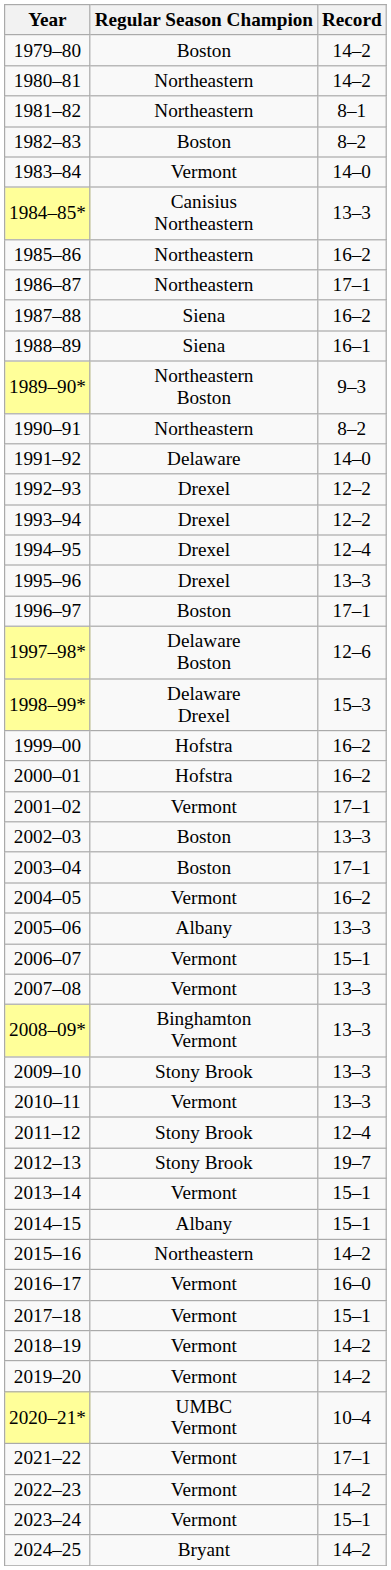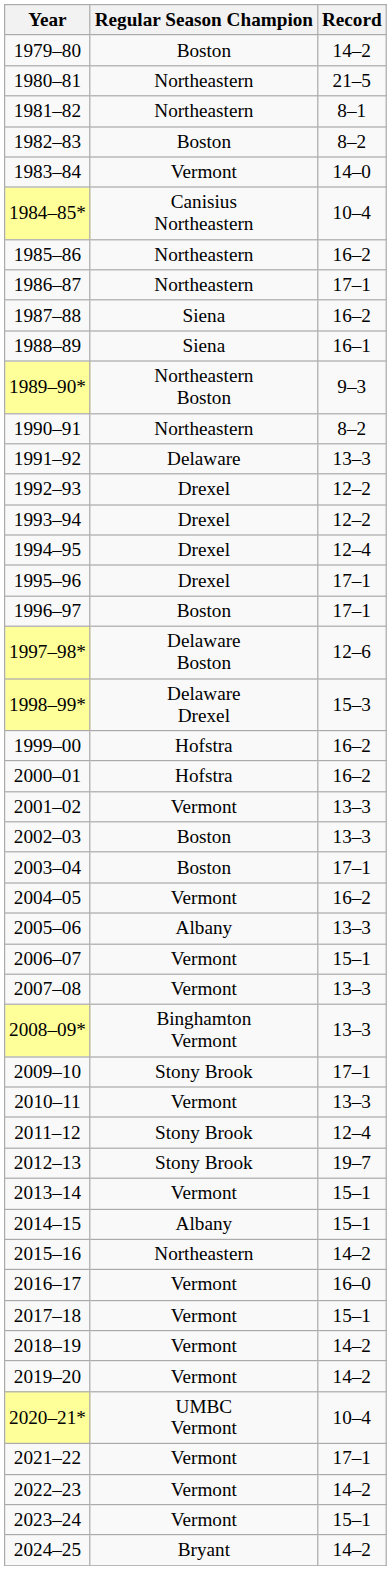 <table class="wikitable sortable" style="text-align: center">
 <tr>
 <th>Year</th>
 <th>Regular Season Champion</th>
 <th>Record</th>
 </tr>
 <tr>
 <td>1979–80</td>
 <td>Boston</td>
 <td>14–2</td>
 </tr>
 <tr>
 <td>1980–81</td>
 <td>Northeastern</td>
-<td>14–2</td>
+<td>21–5</td>
 </tr>
 <tr>
 <td>1981–82</td>
 <td>Northeastern</td>
 <td>8–1</td>
 </tr>
 <tr>
 <td>1982–83</td>
 <td>Boston</td>
 <td>8–2</td>
 </tr>
 <tr>
 <td>1983–84</td>
 <td>Vermont</td>
 <td>14–0</td>
 </tr>
 <tr>
 <td style="background:#ff9;">1984–85*</td>
 <td>Canisius<br>Northeastern</td>
-<td>13–3</td>
+<td>10–4</td>
 </tr>
 <tr>
 <td>1985–86</td>
 <td>Northeastern</td>
 <td>16–2</td>
 </tr>
 <tr>
 <td>1986–87</td>
 <td>Northeastern</td>
 <td>17–1</td>
 </tr>
 <tr>
 <td>1987–88</td>
 <td>Siena</td>
 <td>16–2</td>
 </tr>
 <tr>
 <td>1988–89</td>
 <td>Siena</td>
 <td>16–1</td>
 </tr>
 <tr>
 <td style="background:#ff9;">1989–90*</td>
 <td>Northeastern<br>Boston</td>
 <td>9–3</td>
 </tr>
 <tr>
 <td>1990–91</td>
 <td>Northeastern</td>
 <td>8–2</td>
 </tr>
 <tr>
 <td>1991–92</td>
 <td>Delaware</td>
-<td>14–0</td>
+<td>13–3</td>
 </tr>
 <tr>
 <td>1992–93</td>
 <td>Drexel</td>
 <td>12–2</td>
 </tr>
 <tr>
 <td>1993–94</td>
 <td>Drexel</td>
 <td>12–2</td>
 </tr>
 <tr>
 <td>1994–95</td>
 <td>Drexel</td>
 <td>12–4</td>
 </tr>
 <tr>
 <td>1995–96</td>
 <td>Drexel</td>
-<td>13–3</td>
+<td>17–1</td>
 </tr>
 <tr>
 <td>1996–97</td>
 <td>Boston</td>
 <td>17–1</td>
 </tr>
 <tr>
 <td style="background:#ff9;">1997–98*</td>
 <td>Delaware<br>Boston</td>
 <td>12–6</td>
 </tr>
 <tr>
 <td style="background:#ff9;">1998–99*</td>
 <td>Delaware<br>Drexel</td>
 <td>15–3</td>
 </tr>
 <tr>
 <td>1999–00</td>
 <td>Hofstra</td>
 <td>16–2</td>
 </tr>
 <tr>
 <td>2000–01</td>
 <td>Hofstra</td>
 <td>16–2</td>
 </tr>
 <tr>
 <td>2001–02</td>
 <td>Vermont</td>
-<td>17–1</td>
+<td>13–3</td>
 </tr>
 <tr>
 <td>2002–03</td>
 <td>Boston</td>
 <td>13–3</td>
 </tr>
 <tr>
 <td>2003–04</td>
 <td>Boston</td>
 <td>17–1</td>
 </tr>
 <tr>
 <td>2004–05</td>
 <td>Vermont</td>
 <td>16–2</td>
 </tr>
 <tr>
 <td>2005–06</td>
 <td>Albany</td>
 <td>13–3</td>
 </tr>
 <tr>
 <td>2006–07</td>
 <td>Vermont</td>
 <td>15–1</td>
 </tr>
 <tr>
 <td>2007–08</td>
 <td>Vermont</td>
 <td>13–3</td>
 </tr>
 <tr>
 <td style="background:#ff9;">2008–09*</td>
 <td>Binghamton<br>Vermont</td>
 <td>13–3</td>
 </tr>
 <tr>
 <td>2009–10</td>
 <td>Stony Brook</td>
-<td>13–3</td>
+<td>17–1</td>
 </tr>
 <tr>
 <td>2010–11</td>
 <td>Vermont</td>
 <td>13–3</td>
 </tr>
 <tr>
 <td>2011–12</td>
 <td>Stony Brook</td>
 <td>12–4</td>
 </tr>
 <tr>
 <td>2012–13</td>
 <td>Stony Brook</td>
 <td>19–7</td>
 </tr>
 <tr>
 <td>2013–14</td>
 <td>Vermont</td>
 <td>15–1</td>
 </tr>
 <tr>
 <td>2014–15</td>
 <td>Albany</td>
 <td>15–1</td>
 </tr>
 <tr>
 <td>2015–16</td>
 <td>Northeastern</td>
 <td>14–2</td>
 </tr>
 <tr>
 <td>2016–17</td>
 <td>Vermont</td>
 <td>16–0</td>
 </tr>
 <tr>
 <td>2017–18</td>
 <td>Vermont</td>
 <td>15–1</td>
 </tr>
 <tr>
 <td>2018–19</td>
 <td>Vermont</td>
 <td>14–2</td>
 </tr>
 <tr>
 <td>2019–20</td>
 <td>Vermont</td>
 <td>14–2</td>
 </tr>
 <tr>
 <td style="background:#ff9;">2020–21*</td>
 <td>UMBC<br>Vermont</td>
 <td>10–4</td>
 </tr>
 <tr>
 <td>2021–22</td>
 <td>Vermont</td>
 <td>17–1</td>
 </tr>
 <tr>
 <td>2022–23</td>
 <td>Vermont</td>
 <td>14–2</td>
 </tr>
 <tr>
 <td>2023–24</td>
 <td>Vermont</td>
 <td>15–1</td>
 </tr>
 <tr>
 <td>2024–25</td>
 <td>Bryant</td>
 <td>14–2</td>
 </tr>
 </table>
